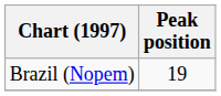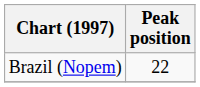 <table class="wikitable plainrowheaders sortable">
 <tr>
 <th scope="col">Chart (1997)</th>
 <th scope="col">Peak<br>position</th>
 </tr>
 <tr>
 <td align="left">Brazil (<a href='#'>Nopem</a>)</td>
-<td style="text-align:center;">19</td>
+<td style="text-align:center;">22</td>
 </tr>
 <tr>
 </tr>
 </table>
